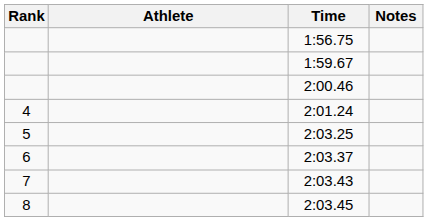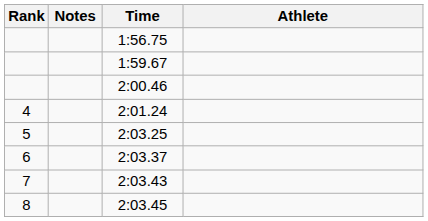 <table class="wikitable" style="text-align:center">
 <tr>
 <th width=40>Rank</th>
+<th width=50>Notes</th>
+<th width=80>Time</th>
 <th width=250>Athlete</th>
-<th width=80>Time</th>
-<th width=50>Notes</th>
 </tr>
 <tr>
 <td></td>
+<td></td>
+<td>1:56.75</td>
 <td align=left></td>
-<td>1:56.75</td>
-<td></td>
 </tr>
 <tr>
 <td></td>
+<td></td>
+<td>1:59.67</td>
 <td align=left></td>
-<td>1:59.67</td>
-<td></td>
 </tr>
 <tr>
 <td></td>
+<td></td>
+<td>2:00.46</td>
 <td align=left></td>
-<td>2:00.46</td>
-<td></td>
 </tr>
 <tr>
 <td>4</td>
+<td></td>
+<td>2:01.24</td>
 <td align=left></td>
-<td>2:01.24</td>
-<td></td>
 </tr>
 <tr>
 <td>5</td>
+<td></td>
+<td>2:03.25</td>
 <td align=left></td>
-<td>2:03.25</td>
-<td></td>
 </tr>
 <tr>
 <td>6</td>
+<td></td>
+<td>2:03.37</td>
 <td align=left></td>
-<td>2:03.37</td>
-<td></td>
 </tr>
 <tr>
 <td>7</td>
+<td></td>
+<td>2:03.43</td>
 <td align=left></td>
-<td>2:03.43</td>
-<td></td>
 </tr>
 <tr>
 <td>8</td>
+<td></td>
+<td>2:03.45</td>
 <td align=left></td>
-<td>2:03.45</td>
-<td></td>
 </tr>
 </table>
